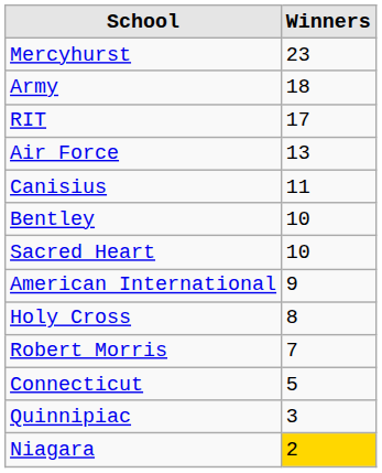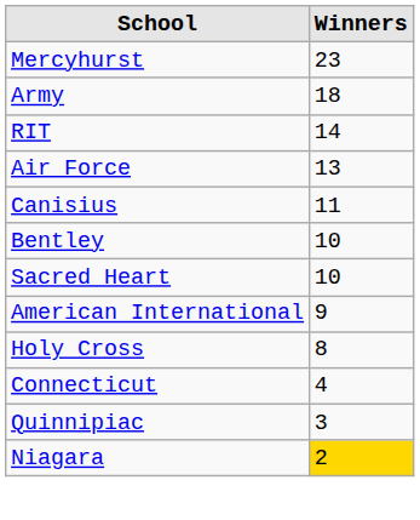 <table class="wikitable">
 <tr>
 <th style="background:#e5e5e5;">School</th>
 <th style="background:#e5e5e5;">Winners</th>
 </tr>
 <tr>
 <td><a href='#'>Mercyhurst</a></td>
 <td>23</td>
 </tr>
 <tr>
 <td><a href='#'>Army</a></td>
 <td>18</td>
 </tr>
 <tr>
 <td><a href='#'>RIT</a></td>
-<td>17</td>
+<td>14</td>
 </tr>
 <tr>
 <td><a href='#'>Air Force</a></td>
 <td>13</td>
 </tr>
 <tr>
 <td><a href='#'>Canisius</a></td>
 <td>11</td>
 </tr>
 <tr>
 <td><a href='#'>Bentley</a></td>
 <td>10</td>
 </tr>
 <tr>
 <td><a href='#'>Sacred Heart</a></td>
 <td>10</td>
 </tr>
 <tr>
 <td><a href='#'>American International</a></td>
 <td>9</td>
 </tr>
 <tr>
 <td><a href='#'>Holy Cross</a></td>
 <td>8</td>
 </tr>
 <tr>
-<td><a href='#'>Robert Morris</a></td>
-<td>7</td>
-</tr>
-<tr>
 <td><a href='#'>Connecticut</a></td>
-<td>5</td>
+<td>4</td>
 </tr>
 <tr>
 <td><a href='#'>Quinnipiac</a></td>
 <td>3</td>
 </tr>
 <tr>
 <td><a href='#'>Niagara</a></td>
 <td style="background: gold;">2</td>
 </tr>
 </table>
